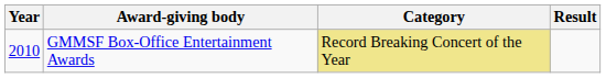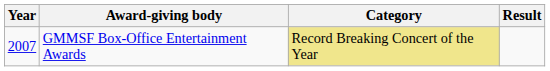 <table class="wikitable plainrowheaders">
 <tr>
 <th scope="col">Year</th>
 <th scope="col">Award-giving body</th>
 <th scope="col">Category</th>
 <th scope="col">Result</th>
 </tr>
 <tr>
-<td align="center"><a href='#'>2010</a></td>
+<td align="center"><a href='#'>2007</a></td>
 <td><a href='#'>GMMSF Box-Office Entertainment Awards</a></td>
 <td style="background: khaki;">Record Breaking Concert of the Year</td>
 <td></td>
 </tr>
 </table>
